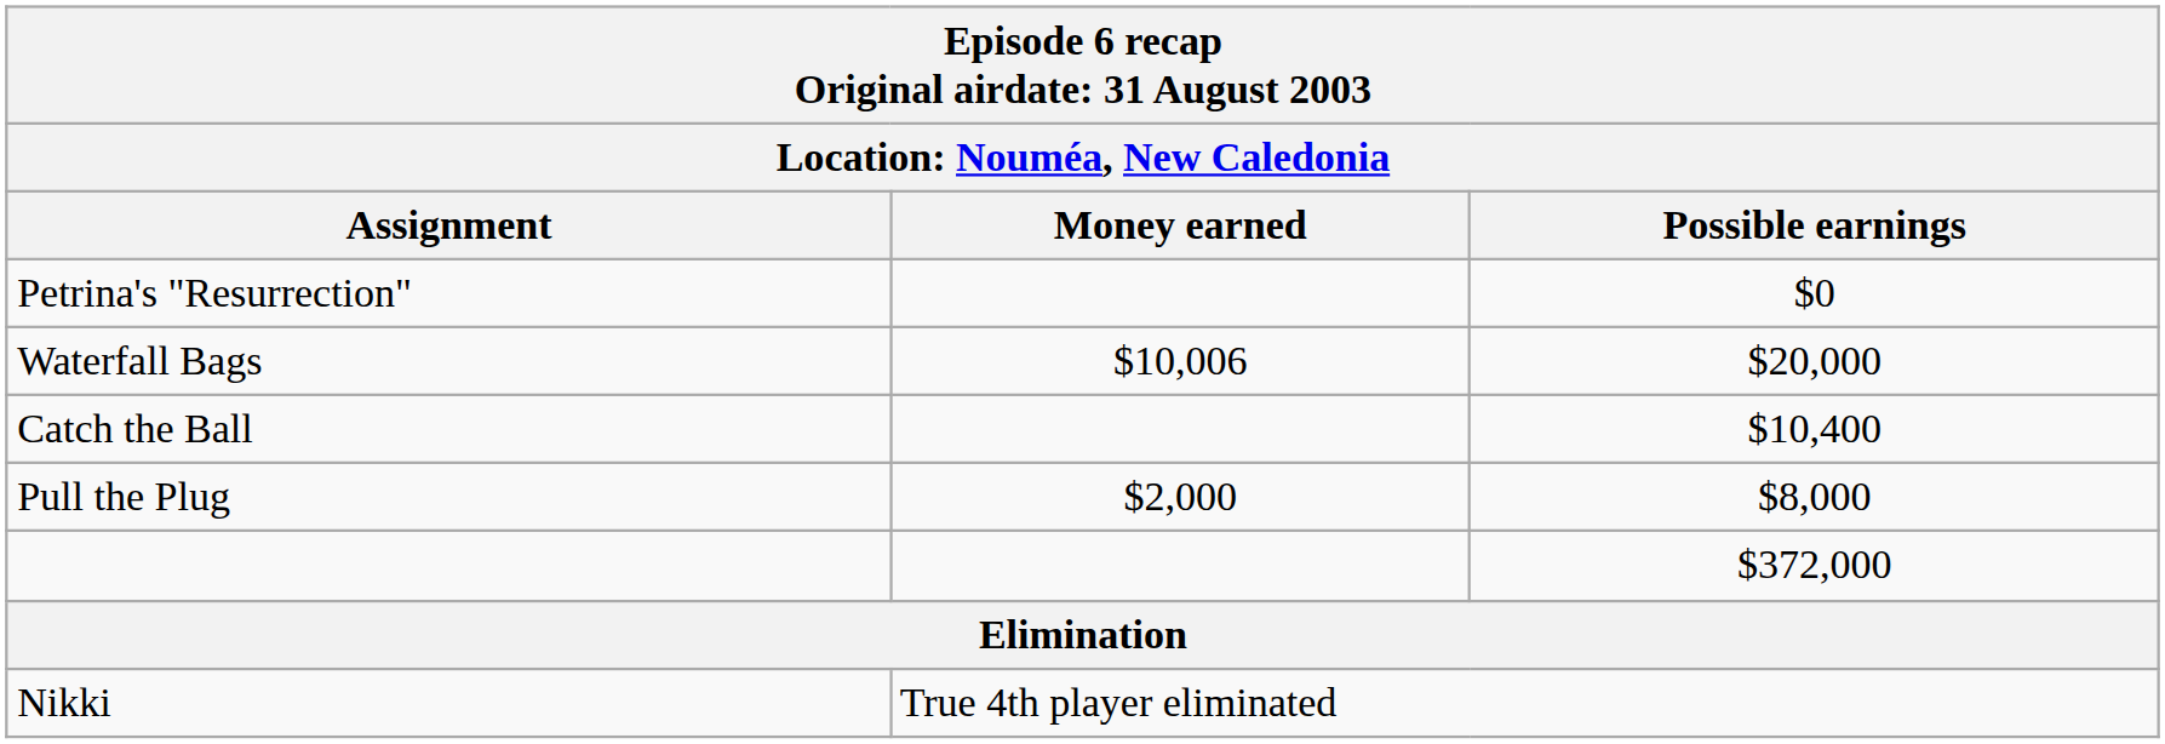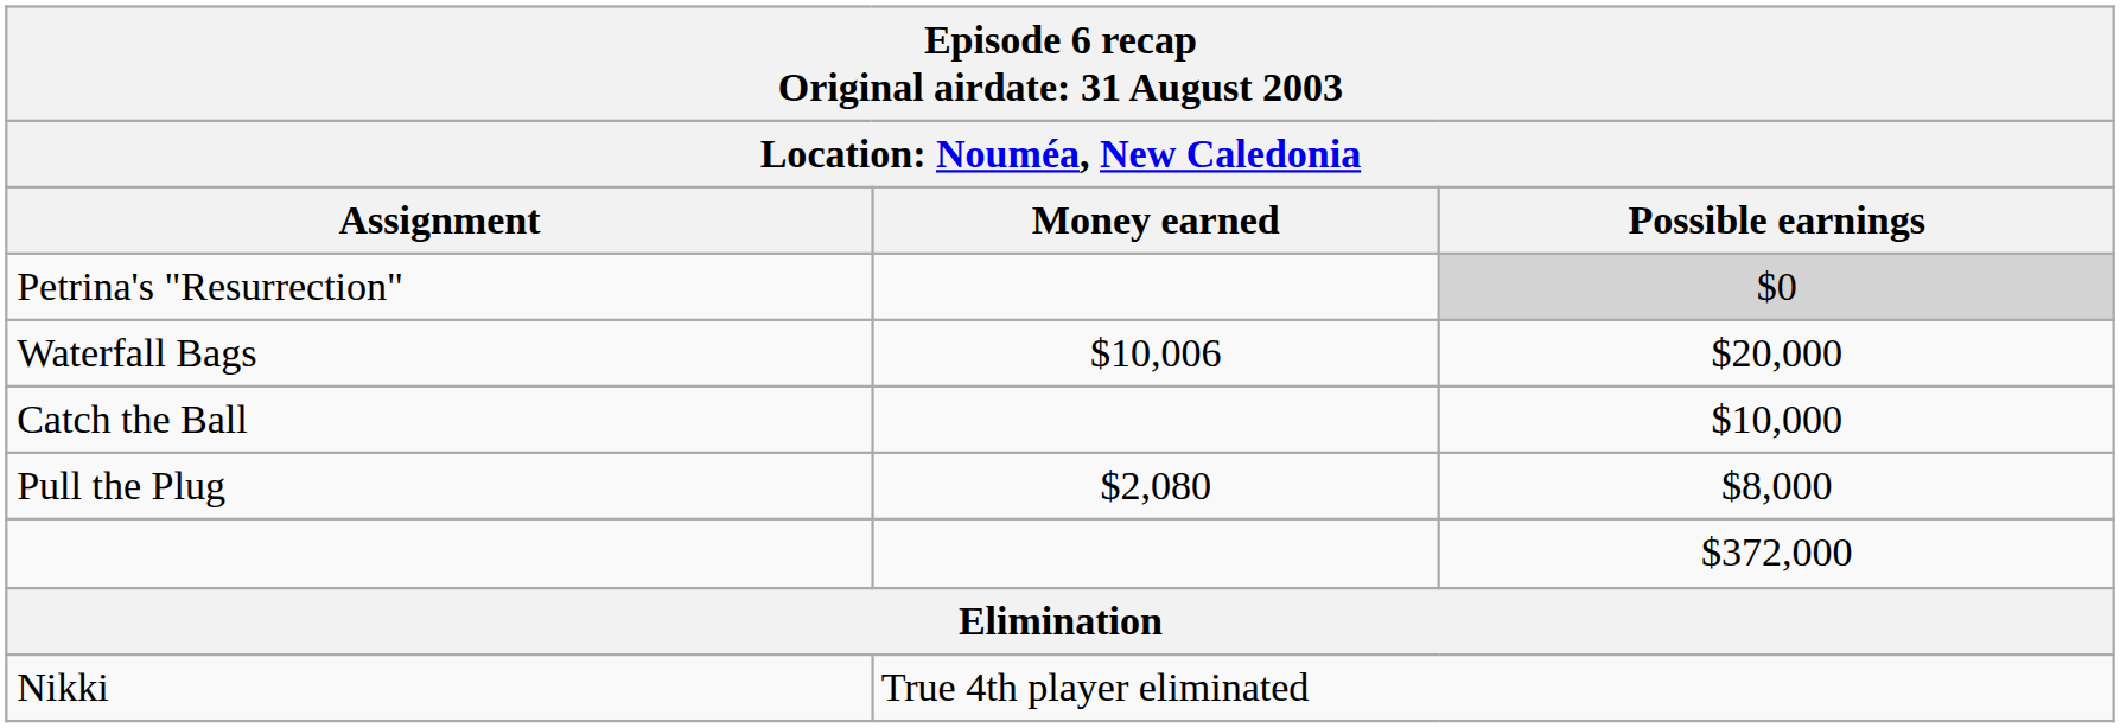 <table class="wikitable" style="font-size: 95%; margin: 10px" align="right" width="40%">
 <tr>
 <th colspan=3>Episode 6 recap<br>Original airdate: 31 August 2003</th>
 </tr>
 <tr>
 <th colspan=3>Location: <a href='#'>Nouméa</a>, <a href='#'>New Caledonia</a></th>
 </tr>
 <tr>
 <th>Assignment</th>
 <th>Money earned</th>
 <th>Possible earnings</th>
 </tr>
 <tr>
 <td>Petrina's "Resurrection"</td>
 <td align="center"></td>
-<td align="center">$0</td>
+<td align="center" style="background: lightgrey;">$0</td>
 </tr>
 <tr>
 <td>Waterfall Bags</td>
 <td align="center">$10,006</td>
 <td align="center">$20,000</td>
 </tr>
 <tr>
 <td>Catch the Ball</td>
 <td align="center"></td>
-<td align="center">$10,400</td>
+<td align="center">$10,000</td>
 </tr>
 <tr>
 <td>Pull the Plug</td>
-<td align="center">$2,000</td>
+<td align="center">$2,080</td>
 <td align="center">$8,000</td>
 </tr>
 <tr>
 <td><strong></strong></td>
 <td align="center"><strong></strong></td>
 <td align="center">$372,000</td>
 </tr>
 <tr>
 <th colspan=3>Elimination</th>
 </tr>
 <tr>
 <td>Nikki</td>
 <td colspan=2>True 4th player eliminated</td>
 </tr>
 </table>
